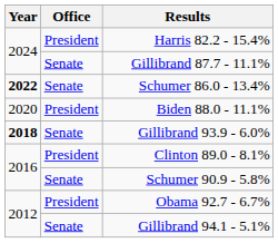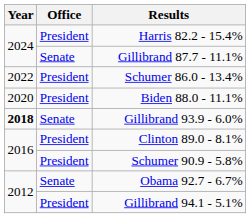 <table class=wikitable>
 <tr>
 <th width="30">Year</th>
 <th width="60">Office</th>
 <th width="180">Results</th>
 </tr>
 <tr>
 <td rowspan="2">2024</td>
 <td><a href='#'>President</a></td>
 <td align="right" ><a href='#'>Harris</a> 82.2 - 15.4%</td>
 </tr>
 <tr>
 <td><a href='#'>Senate</a></td>
 <td align="right" ><a href='#'>Gillibrand</a> 87.7 - 11.1%</td>
 </tr>
 <tr>
-<td><strong>2022</strong></td>
-<td><a href='#'>Senate</a></td>
+<td>2022</td>
+<td><a href='#'>President</a></td>
 <td align="right" ><a href='#'>Schumer</a> 86.0 - 13.4%</td>
 </tr>
 <tr>
 <td>2020</td>
 <td><a href='#'>President</a></td>
 <td align="right" ><a href='#'>Biden</a> 88.0 - 11.1%</td>
 </tr>
 <tr>
 <td><strong>2018</strong></td>
 <td><a href='#'>Senate</a></td>
 <td align="right" ><a href='#'>Gillibrand</a> 93.9 - 6.0%</td>
 </tr>
 <tr>
 <td rowspan="2">2016</td>
 <td><a href='#'>President</a></td>
 <td align="right" ><a href='#'>Clinton</a> 89.0 - 8.1%</td>
 </tr>
 <tr>
-<td><a href='#'>Senate</a></td>
+<td><a href='#'>President</a></td>
 <td align="right" ><a href='#'>Schumer</a> 90.9 - 5.8%</td>
 </tr>
 <tr>
 <td rowspan="2">2012</td>
-<td><a href='#'>President</a></td>
+<td><a href='#'>Senate</a></td>
 <td align="right" ><a href='#'>Obama</a> 92.7 - 6.7%</td>
 </tr>
 <tr>
-<td><a href='#'>Senate</a></td>
+<td><a href='#'>President</a></td>
 <td align="right" ><a href='#'>Gillibrand</a> 94.1 - 5.1%</td>
 </tr>
 </table>
